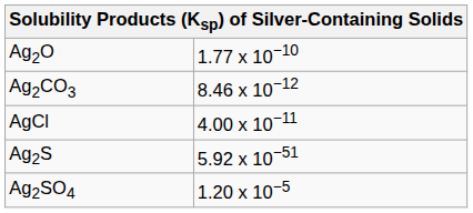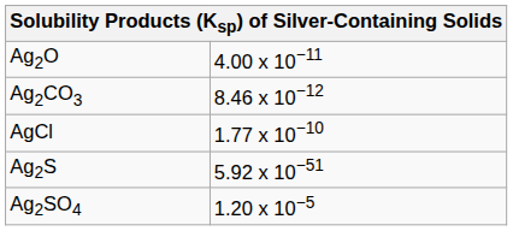 <table class="wikitable">
 <tr>
 <th colspan="2">Solubility Products (K<sub>sp</sub>) of Silver-Containing Solids</th>
 </tr>
 <tr>
 <td>Ag<sub>2</sub>O</td>
-<td>1.77 x 10<sup>−10</sup></td>
+<td>4.00 x 10<sup>−11</sup></td>
 </tr>
 <tr>
 <td>Ag<sub>2</sub>CO<sub>3</sub></td>
 <td>8.46 x 10<sup>−12</sup></td>
 </tr>
 <tr>
 <td>AgCl</td>
-<td>4.00 x 10<sup>−11</sup></td>
+<td>1.77 x 10<sup>−10</sup></td>
 </tr>
 <tr>
 <td>Ag<sub>2</sub>S</td>
 <td>5.92 x 10<sup>−51</sup></td>
 </tr>
 <tr>
 <td>Ag<sub>2</sub>SO<sub>4</sub></td>
 <td>1.20 x 10<sup>−5</sup></td>
 </tr>
 </table>
